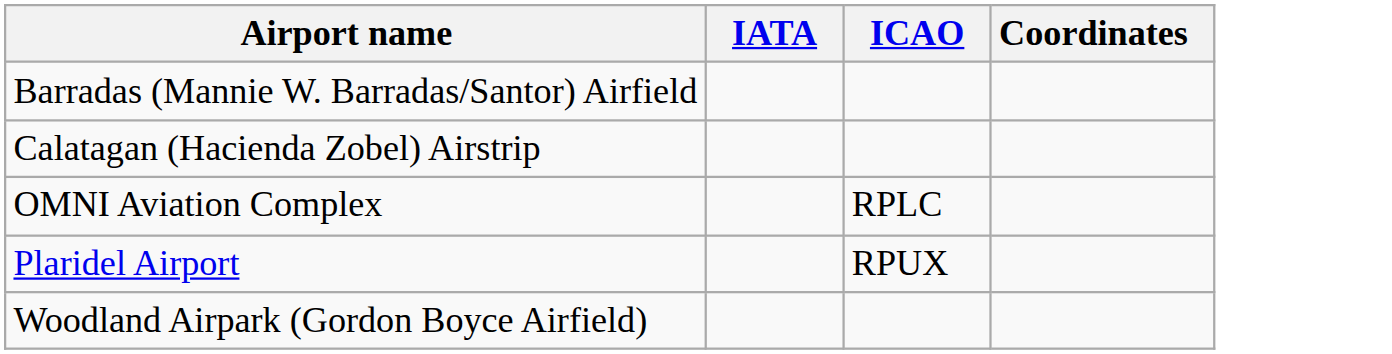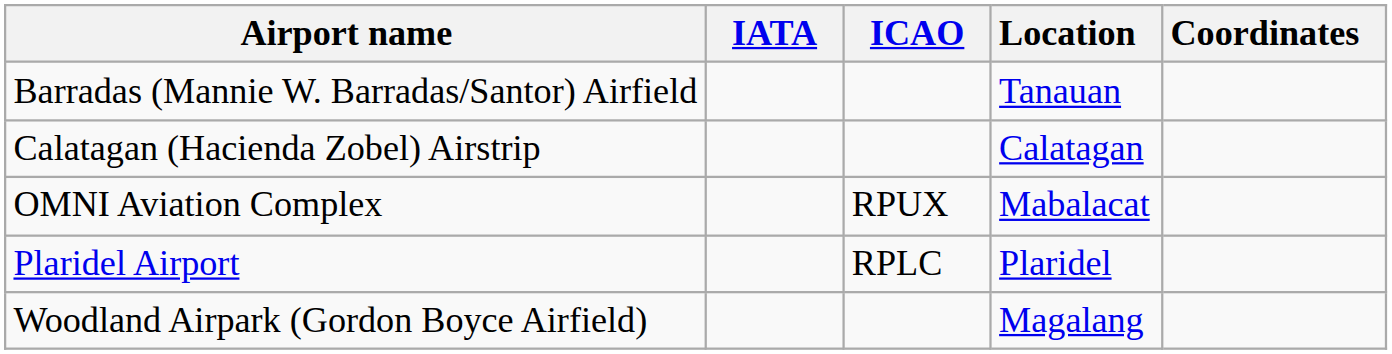 <table class="wikitable sortable" style="width:auto;">
 <tr>
 <th width="*"><strong>Airport name</strong>  </th>
 <th width="*">  <strong><a href='#'>IATA</a></strong>  </th>
 <th width="*">  <strong><a href='#'>ICAO</a></strong>  </th>
+<th width="*"><strong>Location</strong>  </th>
 <th width="*"><strong>Coordinates</strong>  </th>
 </tr>
 <tr>
 <td>Barradas (Mannie W. Barradas/Santor) Airfield</td>
 <td></td>
 <td></td>
+<td><a href='#'>Tanauan</a></td>
 <td><small></small></td>
 </tr>
 <tr>
 <td>Calatagan (Hacienda Zobel) Airstrip</td>
 <td></td>
 <td></td>
+<td><a href='#'>Calatagan</a></td>
 <td><small></small></td>
 </tr>
 <tr>
 <td>OMNI Aviation Complex</td>
 <td></td>
-<td>RPLC</td>
+<td>RPUX</td>
+<td><a href='#'>Mabalacat</a></td>
 <td><small></small></td>
 </tr>
 <tr>
 <td><a href='#'>Plaridel Airport</a></td>
 <td></td>
-<td>RPUX</td>
+<td>RPLC</td>
+<td><a href='#'>Plaridel</a></td>
 <td><small></small></td>
 </tr>
 <tr>
 <td>Woodland Airpark (Gordon Boyce Airfield)</td>
 <td></td>
 <td></td>
+<td><a href='#'>Magalang</a></td>
 <td><small></small></td>
 </tr>
 </table>
